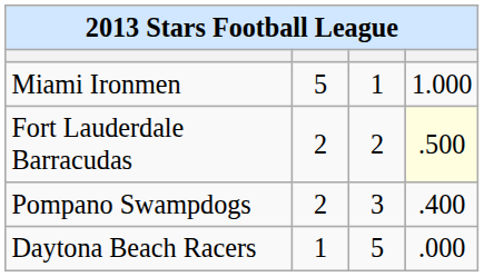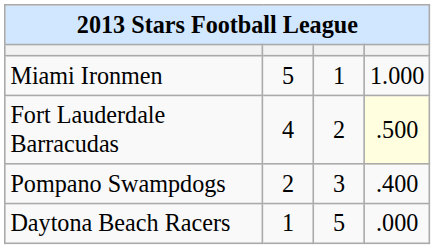 <table class="wikitable" style="font-size: 95%;">
 <tr>
 <th colspan="10" style="background-color: #D0E7FF;text-align:center;vertical-align:middle;">2013 Stars Football League</th>
 </tr>
 <tr>
 <th width="155"></th>
 <th width="25"></th>
 <th width="25"></th>
 <th width="30"></th>
 </tr>
 <tr>
 <td style="text-align:left;">Miami Ironmen</td>
 <td style="text-align:center;">5</td>
 <td style="text-align:center;">1</td>
 <td style="text-align:center;">1.000</td>
 </tr>
 <tr>
 <td style="text-align:left;">Fort Lauderdale Barracudas</td>
-<td style="text-align:center;">2</td>
+<td style="text-align:center;">4</td>
 <td style="text-align:center;">2</td>
 <td style="background: lightyellow; text-align:center;">.500</td>
 </tr>
 <tr>
 <td style="text-align:left;">Pompano Swampdogs</td>
 <td style="text-align:center;">2</td>
 <td style="text-align:center;">3</td>
 <td style="text-align:center;">.400</td>
 </tr>
 <tr>
 <td style="text-align:left;">Daytona Beach Racers</td>
 <td style="text-align:center;">1</td>
 <td style="text-align:center;">5</td>
 <td style="text-align:center;">.000</td>
 </tr>
 </table>
